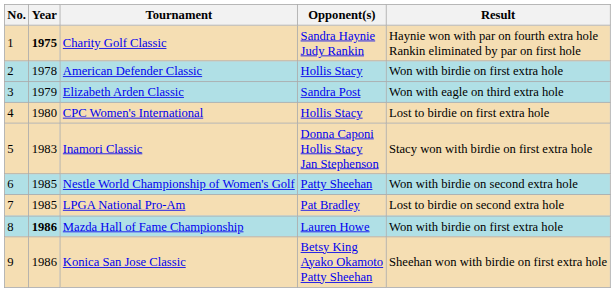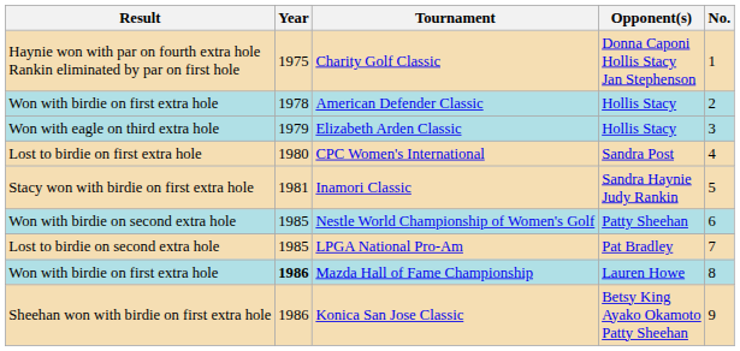 <table class="wikitable" style="font-size:95%;">
 <tr>
-<th>No.</th>
+<th>Result</th>
 <th>Year</th>
 <th>Tournament</th>
 <th>Opponent(s)</th>
-<th>Result</th>
+<th>No.</th>
 </tr>
 <tr style="background:#F5DEB3;">
+<td>Haynie won with par on fourth extra hole<br>Rankin eliminated by par on first hole</td>
+<td>1975</td>
+<td><a href='#'>Charity Golf Classic</a></td>
+<td> <a href='#'>Donna Caponi</a><br> <a href='#'>Hollis Stacy</a><br> <a href='#'>Jan Stephenson</a></td>
 <td>1</td>
-<td><strong>1975</strong></td>
-<td><a href='#'>Charity Golf Classic</a></td>
-<td> <a href='#'>Sandra Haynie</a><br> <a href='#'>Judy Rankin</a></td>
-<td>Haynie won with par on fourth extra hole<br>Rankin eliminated by par on first hole</td>
 </tr>
 <tr style="background:#B0E0E6;">
-<td>2</td>
+<td>Won with birdie on first extra hole</td>
 <td>1978</td>
 <td><a href='#'>American Defender Classic</a></td>
 <td> <a href='#'>Hollis Stacy</a></td>
-<td>Won with birdie on first extra hole</td>
+<td>2</td>
 </tr>
 <tr style="background:#B0E0E6;">
-<td>3</td>
+<td>Won with eagle on third extra hole</td>
 <td>1979</td>
 <td><a href='#'>Elizabeth Arden Classic</a></td>
-<td> <a href='#'>Sandra Post</a></td>
-<td>Won with eagle on third extra hole</td>
+<td> <a href='#'>Hollis Stacy</a></td>
+<td>3</td>
 </tr>
 <tr style="background:#F5DEB3;">
-<td>4</td>
+<td>Lost to birdie on first extra hole</td>
 <td>1980</td>
 <td><a href='#'>CPC Women's International</a></td>
-<td> <a href='#'>Hollis Stacy</a></td>
-<td>Lost to birdie on first extra hole</td>
+<td> <a href='#'>Sandra Post</a></td>
+<td>4</td>
 </tr>
 <tr style="background:#F5DEB3;">
+<td>Stacy won with birdie on first extra hole</td>
+<td>1981</td>
+<td><a href='#'>Inamori Classic</a></td>
+<td> <a href='#'>Sandra Haynie</a><br> <a href='#'>Judy Rankin</a></td>
 <td>5</td>
-<td>1983</td>
-<td><a href='#'>Inamori Classic</a></td>
-<td> <a href='#'>Donna Caponi</a><br> <a href='#'>Hollis Stacy</a><br> <a href='#'>Jan Stephenson</a></td>
-<td>Stacy won with birdie on first extra hole</td>
 </tr>
 <tr style="background:#B0E0E6;">
-<td>6</td>
+<td>Won with birdie on second extra hole</td>
 <td>1985</td>
 <td><a href='#'>Nestle World Championship of Women's Golf</a></td>
 <td> <a href='#'>Patty Sheehan</a></td>
-<td>Won with birdie on second extra hole</td>
+<td>6</td>
 </tr>
 <tr style="background:#F5DEB3;">
-<td>7</td>
+<td>Lost to birdie on second extra hole</td>
 <td>1985</td>
 <td><a href='#'>LPGA National Pro-Am</a></td>
 <td> <a href='#'>Pat Bradley</a></td>
-<td>Lost to birdie on second extra hole</td>
+<td>7</td>
 </tr>
 <tr style="background:#B0E0E6;">
-<td>8</td>
+<td>Won with birdie on first extra hole</td>
 <td><strong>1986</strong></td>
 <td><a href='#'>Mazda Hall of Fame Championship</a></td>
 <td> <a href='#'>Lauren Howe</a></td>
-<td>Won with birdie on first extra hole</td>
+<td>8</td>
 </tr>
 <tr style="background:#F5DEB3;">
-<td>9</td>
+<td>Sheehan won with birdie on first extra hole</td>
 <td>1986</td>
 <td><a href='#'>Konica San Jose Classic</a></td>
 <td> <a href='#'>Betsy King</a><br> <a href='#'>Ayako Okamoto</a><br> <a href='#'>Patty Sheehan</a></td>
-<td>Sheehan won with birdie on first extra hole</td>
+<td>9</td>
 </tr>
 </table>
